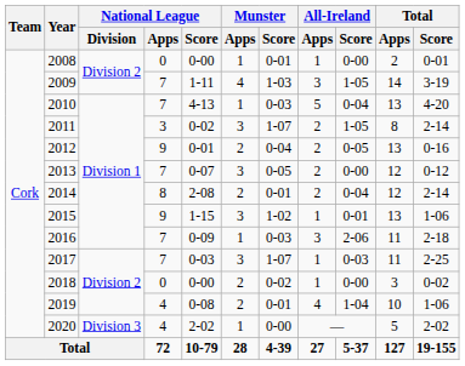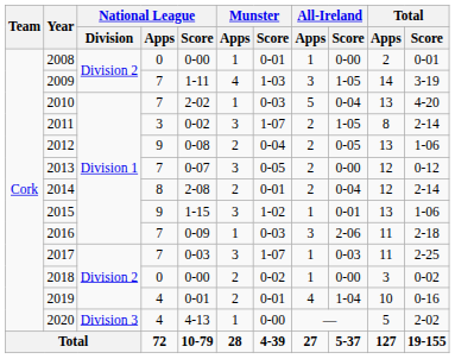 <table class="wikitable" style="text-align:center">
 <tr>
 <th rowspan="2">Team</th>
 <th rowspan="2">Year</th>
 <th colspan="3"><a href='#'>National League</a></th>
 <th colspan="2"><a href='#'>Munster</a></th>
 <th colspan="2"><a href='#'>All-Ireland</a></th>
 <th colspan="2">Total</th>
 </tr>
 <tr>
 <th>Division</th>
 <th>Apps</th>
 <th>Score</th>
 <th>Apps</th>
 <th>Score</th>
 <th>Apps</th>
 <th>Score</th>
 <th>Apps</th>
 <th>Score</th>
 </tr>
 <tr>
 <td rowspan="13"><a href='#'>Cork</a></td>
 <td>2008</td>
 <td rowspan="2"><a href='#'>Division 2</a></td>
 <td>0</td>
 <td>0-00</td>
 <td>1</td>
 <td>0-01</td>
 <td>1</td>
 <td>0-00</td>
 <td>2</td>
 <td>0-01</td>
 </tr>
 <tr>
 <td>2009</td>
 <td>7</td>
 <td>1-11</td>
 <td>4</td>
 <td>1-03</td>
 <td>3</td>
 <td>1-05</td>
 <td>14</td>
 <td>3-19</td>
 </tr>
 <tr>
 <td>2010</td>
 <td rowspan="7"><a href='#'>Division 1</a></td>
 <td>7</td>
-<td>4-13</td>
+<td>2-02</td>
 <td>1</td>
 <td>0-03</td>
 <td>5</td>
 <td>0-04</td>
 <td>13</td>
 <td>4-20</td>
 </tr>
 <tr>
 <td>2011</td>
 <td>3</td>
 <td>0-02</td>
 <td>3</td>
 <td>1-07</td>
 <td>2</td>
 <td>1-05</td>
 <td>8</td>
 <td>2-14</td>
 </tr>
 <tr>
 <td>2012</td>
 <td>9</td>
-<td>0-01</td>
+<td>0-08</td>
 <td>2</td>
 <td>0-04</td>
 <td>2</td>
 <td>0-05</td>
 <td>13</td>
-<td>0-16</td>
+<td>1-06</td>
 </tr>
 <tr>
 <td>2013</td>
 <td>7</td>
 <td>0-07</td>
 <td>3</td>
 <td>0-05</td>
 <td>2</td>
 <td>0-00</td>
 <td>12</td>
 <td>0-12</td>
 </tr>
 <tr>
 <td>2014</td>
 <td>8</td>
 <td>2-08</td>
 <td>2</td>
 <td>0-01</td>
 <td>2</td>
 <td>0-04</td>
 <td>12</td>
 <td>2-14</td>
 </tr>
 <tr>
 <td>2015</td>
 <td>9</td>
 <td>1-15</td>
 <td>3</td>
 <td>1-02</td>
 <td>1</td>
 <td>0-01</td>
 <td>13</td>
 <td>1-06</td>
 </tr>
 <tr>
 <td>2016</td>
 <td>7</td>
 <td>0-09</td>
 <td>1</td>
 <td>0-03</td>
 <td>3</td>
 <td>2-06</td>
 <td>11</td>
 <td>2-18</td>
 </tr>
 <tr>
 <td>2017</td>
 <td rowspan="3"><a href='#'>Division 2</a></td>
 <td>7</td>
 <td>0-03</td>
 <td>3</td>
 <td>1-07</td>
 <td>1</td>
 <td>0-03</td>
 <td>11</td>
 <td>2-25</td>
 </tr>
 <tr>
 <td>2018</td>
 <td>0</td>
 <td>0-00</td>
 <td>2</td>
 <td>0-02</td>
 <td>1</td>
 <td>0-00</td>
 <td>3</td>
 <td>0-02</td>
 </tr>
 <tr>
 <td>2019</td>
 <td>4</td>
-<td>0-08</td>
+<td>0-01</td>
 <td>2</td>
 <td>0-01</td>
 <td>4</td>
 <td>1-04</td>
 <td>10</td>
-<td>1-06</td>
+<td>0-16</td>
 </tr>
 <tr>
 <td>2020</td>
 <td rowspan="1"><a href='#'>Division 3</a></td>
 <td>4</td>
-<td>2-02</td>
+<td>4-13</td>
 <td>1</td>
 <td>0-00</td>
 <td colspan=2>—</td>
 <td>5</td>
 <td>2-02</td>
 </tr>
 <tr>
 <th colspan="3">Total</th>
 <td><strong>72</strong></td>
 <td><strong>10-79</strong></td>
 <td><strong>28</strong></td>
 <td><strong>4-39</strong></td>
 <td><strong>27</strong></td>
 <td><strong>5-37</strong></td>
 <td><strong>127</strong></td>
 <td><strong>19-155</strong></td>
 </tr>
 </table>
